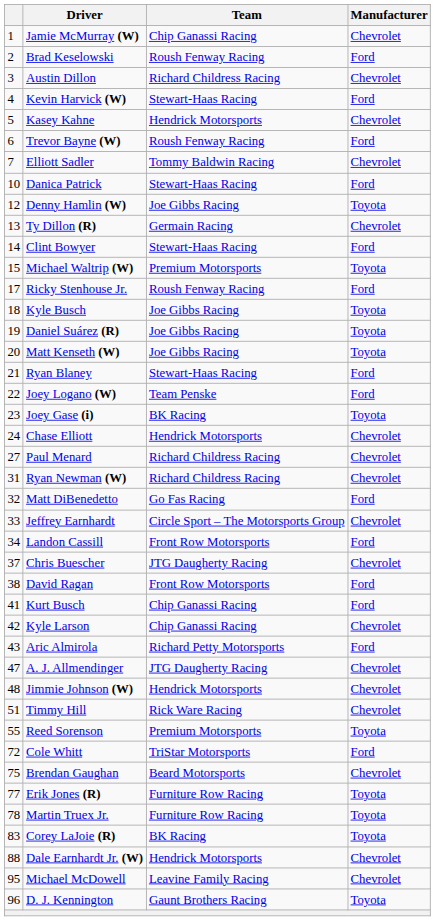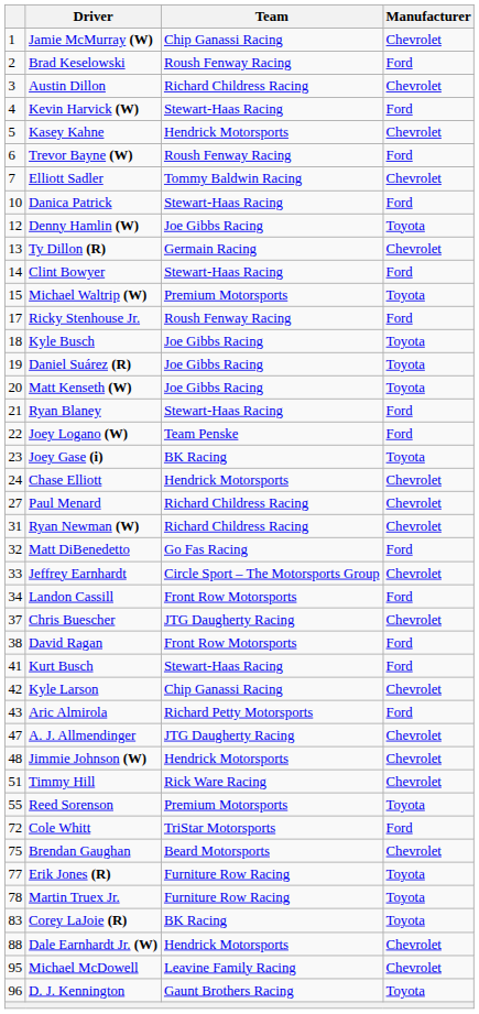 <table class="wikitable" style="font-size:95%">
 <tr>
 <th></th>
 <th>Driver</th>
 <th>Team</th>
 <th>Manufacturer</th>
 </tr>
 <tr>
 <td>1</td>
 <td><a href='#'>Jamie McMurray</a> <strong>(W)</strong></td>
 <td><a href='#'>Chip Ganassi Racing</a></td>
 <td><a href='#'>Chevrolet</a></td>
 </tr>
 <tr>
 <td>2</td>
 <td><a href='#'>Brad Keselowski</a></td>
 <td><a href='#'>Roush Fenway Racing</a></td>
 <td><a href='#'>Ford</a></td>
 </tr>
 <tr>
 <td>3</td>
 <td><a href='#'>Austin Dillon</a></td>
 <td><a href='#'>Richard Childress Racing</a></td>
 <td><a href='#'>Chevrolet</a></td>
 </tr>
 <tr>
 <td>4</td>
 <td><a href='#'>Kevin Harvick</a> <strong>(W)</strong></td>
 <td><a href='#'>Stewart-Haas Racing</a></td>
 <td><a href='#'>Ford</a></td>
 </tr>
 <tr>
 <td>5</td>
 <td><a href='#'>Kasey Kahne</a></td>
 <td><a href='#'>Hendrick Motorsports</a></td>
 <td><a href='#'>Chevrolet</a></td>
 </tr>
 <tr>
 <td>6</td>
 <td><a href='#'>Trevor Bayne</a> <strong>(W)</strong></td>
 <td><a href='#'>Roush Fenway Racing</a></td>
 <td><a href='#'>Ford</a></td>
 </tr>
 <tr>
 <td>7</td>
 <td><a href='#'>Elliott Sadler</a></td>
 <td><a href='#'>Tommy Baldwin Racing</a></td>
 <td><a href='#'>Chevrolet</a></td>
 </tr>
 <tr>
 <td>10</td>
 <td><a href='#'>Danica Patrick</a></td>
 <td><a href='#'>Stewart-Haas Racing</a></td>
 <td><a href='#'>Ford</a></td>
 </tr>
 <tr>
 <td>12</td>
 <td><a href='#'>Denny Hamlin</a> <strong>(W)</strong></td>
 <td><a href='#'>Joe Gibbs Racing</a></td>
 <td><a href='#'>Toyota</a></td>
 </tr>
 <tr>
 <td>13</td>
 <td><a href='#'>Ty Dillon</a> <strong>(R)</strong></td>
 <td><a href='#'>Germain Racing</a></td>
 <td><a href='#'>Chevrolet</a></td>
 </tr>
 <tr>
 <td>14</td>
 <td><a href='#'>Clint Bowyer</a></td>
 <td><a href='#'>Stewart-Haas Racing</a></td>
 <td><a href='#'>Ford</a></td>
 </tr>
 <tr>
 <td>15</td>
 <td><a href='#'>Michael Waltrip</a> <strong>(W)</strong></td>
 <td><a href='#'>Premium Motorsports</a></td>
 <td><a href='#'>Toyota</a></td>
 </tr>
 <tr>
 <td>17</td>
 <td><a href='#'>Ricky Stenhouse Jr.</a></td>
 <td><a href='#'>Roush Fenway Racing</a></td>
 <td><a href='#'>Ford</a></td>
 </tr>
 <tr>
 <td>18</td>
 <td><a href='#'>Kyle Busch</a></td>
 <td><a href='#'>Joe Gibbs Racing</a></td>
 <td><a href='#'>Toyota</a></td>
 </tr>
 <tr>
 <td>19</td>
 <td><a href='#'>Daniel Suárez</a> <strong>(R)</strong></td>
 <td><a href='#'>Joe Gibbs Racing</a></td>
 <td><a href='#'>Toyota</a></td>
 </tr>
 <tr>
 <td>20</td>
 <td><a href='#'>Matt Kenseth</a> <strong>(W)</strong></td>
 <td><a href='#'>Joe Gibbs Racing</a></td>
 <td><a href='#'>Toyota</a></td>
 </tr>
 <tr>
 <td>21</td>
 <td><a href='#'>Ryan Blaney</a></td>
 <td><a href='#'>Stewart-Haas Racing</a></td>
 <td><a href='#'>Ford</a></td>
 </tr>
 <tr>
 <td>22</td>
 <td><a href='#'>Joey Logano</a> <strong>(W)</strong></td>
 <td><a href='#'>Team Penske</a></td>
 <td><a href='#'>Ford</a></td>
 </tr>
 <tr>
 <td>23</td>
 <td><a href='#'>Joey Gase</a> <strong>(i)</strong></td>
 <td><a href='#'>BK Racing</a></td>
 <td><a href='#'>Toyota</a></td>
 </tr>
 <tr>
 <td>24</td>
 <td><a href='#'>Chase Elliott</a></td>
 <td><a href='#'>Hendrick Motorsports</a></td>
 <td><a href='#'>Chevrolet</a></td>
 </tr>
 <tr>
 <td>27</td>
 <td><a href='#'>Paul Menard</a></td>
 <td><a href='#'>Richard Childress Racing</a></td>
 <td><a href='#'>Chevrolet</a></td>
 </tr>
 <tr>
 <td>31</td>
 <td><a href='#'>Ryan Newman</a> <strong>(W)</strong></td>
 <td><a href='#'>Richard Childress Racing</a></td>
 <td><a href='#'>Chevrolet</a></td>
 </tr>
 <tr>
 <td>32</td>
 <td><a href='#'>Matt DiBenedetto</a></td>
 <td><a href='#'>Go Fas Racing</a></td>
 <td><a href='#'>Ford</a></td>
 </tr>
 <tr>
 <td>33</td>
 <td><a href='#'>Jeffrey Earnhardt</a></td>
 <td><a href='#'>Circle Sport – The Motorsports Group</a></td>
 <td><a href='#'>Chevrolet</a></td>
 </tr>
 <tr>
 <td>34</td>
 <td><a href='#'>Landon Cassill</a></td>
 <td><a href='#'>Front Row Motorsports</a></td>
 <td><a href='#'>Ford</a></td>
 </tr>
 <tr>
 <td>37</td>
 <td><a href='#'>Chris Buescher</a></td>
 <td><a href='#'>JTG Daugherty Racing</a></td>
 <td><a href='#'>Chevrolet</a></td>
 </tr>
 <tr>
 <td>38</td>
 <td><a href='#'>David Ragan</a></td>
 <td><a href='#'>Front Row Motorsports</a></td>
 <td><a href='#'>Ford</a></td>
 </tr>
 <tr>
 <td>41</td>
 <td><a href='#'>Kurt Busch</a></td>
-<td><a href='#'>Chip Ganassi Racing</a></td>
+<td><a href='#'>Stewart-Haas Racing</a></td>
 <td><a href='#'>Ford</a></td>
 </tr>
 <tr>
 <td>42</td>
 <td><a href='#'>Kyle Larson</a></td>
 <td><a href='#'>Chip Ganassi Racing</a></td>
 <td><a href='#'>Chevrolet</a></td>
 </tr>
 <tr>
 <td>43</td>
 <td><a href='#'>Aric Almirola</a></td>
 <td><a href='#'>Richard Petty Motorsports</a></td>
 <td><a href='#'>Ford</a></td>
 </tr>
 <tr>
 <td>47</td>
 <td><a href='#'>A. J. Allmendinger</a></td>
 <td><a href='#'>JTG Daugherty Racing</a></td>
 <td><a href='#'>Chevrolet</a></td>
 </tr>
 <tr>
 <td>48</td>
 <td><a href='#'>Jimmie Johnson</a> <strong>(W)</strong></td>
 <td><a href='#'>Hendrick Motorsports</a></td>
 <td><a href='#'>Chevrolet</a></td>
 </tr>
 <tr>
 <td>51</td>
 <td><a href='#'>Timmy Hill</a></td>
 <td><a href='#'>Rick Ware Racing</a></td>
 <td><a href='#'>Chevrolet</a></td>
 </tr>
 <tr>
 <td>55</td>
 <td><a href='#'>Reed Sorenson</a></td>
 <td><a href='#'>Premium Motorsports</a></td>
 <td><a href='#'>Toyota</a></td>
 </tr>
 <tr>
 <td>72</td>
 <td><a href='#'>Cole Whitt</a></td>
 <td><a href='#'>TriStar Motorsports</a></td>
 <td><a href='#'>Ford</a></td>
 </tr>
 <tr>
 <td>75</td>
 <td><a href='#'>Brendan Gaughan</a></td>
 <td><a href='#'>Beard Motorsports</a></td>
 <td><a href='#'>Chevrolet</a></td>
 </tr>
 <tr>
 <td>77</td>
 <td><a href='#'>Erik Jones</a> <strong>(R)</strong></td>
 <td><a href='#'>Furniture Row Racing</a></td>
 <td><a href='#'>Toyota</a></td>
 </tr>
 <tr>
 <td>78</td>
 <td><a href='#'>Martin Truex Jr.</a></td>
 <td><a href='#'>Furniture Row Racing</a></td>
 <td><a href='#'>Toyota</a></td>
 </tr>
 <tr>
 <td>83</td>
 <td><a href='#'>Corey LaJoie</a> <strong>(R)</strong></td>
 <td><a href='#'>BK Racing</a></td>
 <td><a href='#'>Toyota</a></td>
 </tr>
 <tr>
 <td>88</td>
 <td><a href='#'>Dale Earnhardt Jr.</a> <strong>(W)</strong></td>
 <td><a href='#'>Hendrick Motorsports</a></td>
 <td><a href='#'>Chevrolet</a></td>
 </tr>
 <tr>
 <td>95</td>
 <td><a href='#'>Michael McDowell</a></td>
 <td><a href='#'>Leavine Family Racing</a></td>
 <td><a href='#'>Chevrolet</a></td>
 </tr>
 <tr>
 <td>96</td>
 <td><a href='#'>D. J. Kennington</a></td>
 <td><a href='#'>Gaunt Brothers Racing</a></td>
 <td><a href='#'>Toyota</a></td>
 </tr>
 <tr>
 <th colspan="7"></th>
 </tr>
 </table>
